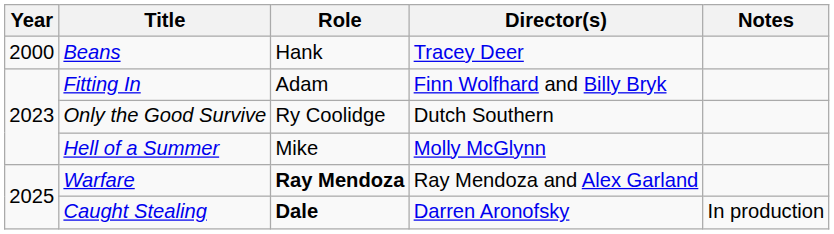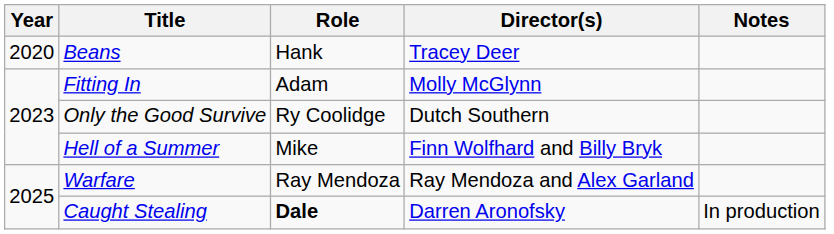 <table class="wikitable">
 <tr>
 <th scope = "col">Year</th>
 <th scope = "col">Title</th>
 <th scope = "col">Role</th>
 <th scope = "col">Director(s)</th>
 <th scope = "col">Notes</th>
 </tr>
 <tr>
-<td>2000</td>
+<td>2020</td>
 <td><em><a href='#'>Beans</a></em></td>
 <td>Hank</td>
 <td><a href='#'>Tracey Deer</a></td>
 <td></td>
 </tr>
 <tr>
 <td rowspan="3">2023</td>
 <td><em><a href='#'>Fitting In</a></em></td>
 <td>Adam</td>
-<td><a href='#'>Finn Wolfhard</a> and <a href='#'>Billy Bryk</a></td>
+<td><a href='#'>Molly McGlynn</a></td>
 <td></td>
 </tr>
 <tr>
 <td><em>Only the Good Survive</em></td>
 <td>Ry Coolidge</td>
 <td>Dutch Southern</td>
 <td></td>
 </tr>
 <tr>
 <td><em><a href='#'>Hell of a Summer</a></em></td>
 <td>Mike</td>
-<td><a href='#'>Molly McGlynn</a></td>
+<td><a href='#'>Finn Wolfhard</a> and <a href='#'>Billy Bryk</a></td>
 <td></td>
 </tr>
 <tr>
 <td rowspan="2">2025</td>
 <td><em><a href='#'>Warfare</a></em></td>
-<td><strong>Ray Mendoza</strong></td>
+<td>Ray Mendoza</td>
 <td>Ray Mendoza and <a href='#'>Alex Garland</a></td>
 <td></td>
 </tr>
 <tr>
 <td><em><a href='#'>Caught Stealing</a></em></td>
 <td><strong>Dale</strong></td>
 <td><a href='#'>Darren Aronofsky</a></td>
 <td>In production</td>
 </tr>
 </table>
